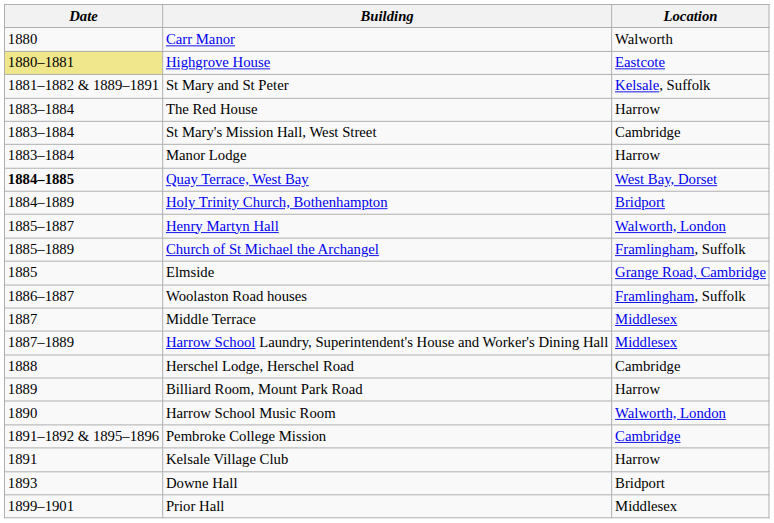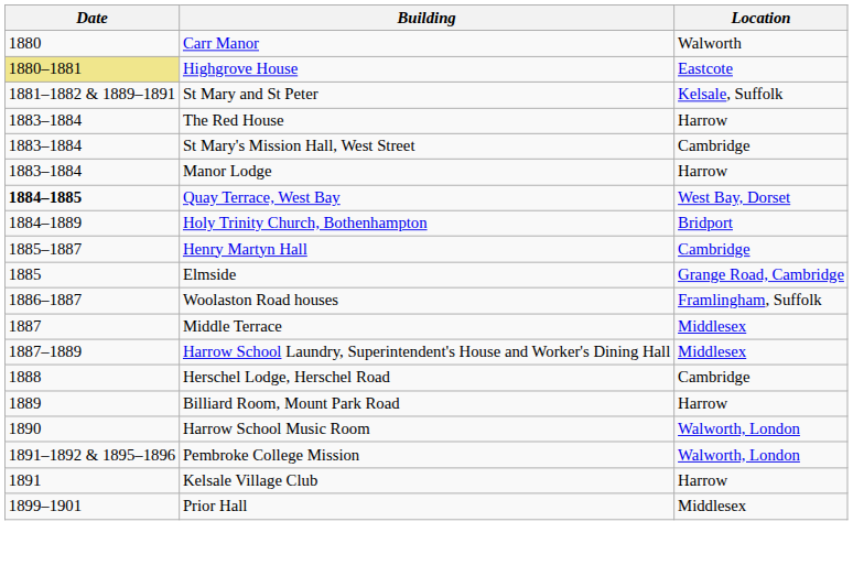 <table class="wikitable">
 <tr>
 <th><em>Date</em></th>
 <th><em>Building</em></th>
 <th><em>Location</em></th>
 </tr>
 <tr>
 <td>1880</td>
 <td><a href='#'>Carr Manor</a></td>
 <td>Walworth</td>
 </tr>
 <tr>
 <td style="background: khaki;">1880–1881</td>
 <td><a href='#'>Highgrove House</a></td>
 <td><a href='#'>Eastcote</a></td>
 </tr>
 <tr>
 <td>1881–1882 & 1889–1891</td>
 <td>St Mary and St Peter</td>
 <td><a href='#'>Kelsale</a>, Suffolk</td>
 </tr>
 <tr>
 <td>1883–1884</td>
 <td>The Red House</td>
 <td>Harrow</td>
 </tr>
 <tr>
 <td>1883–1884</td>
 <td>St Mary's Mission Hall, West Street</td>
 <td>Cambridge</td>
 </tr>
 <tr>
 <td>1883–1884</td>
 <td>Manor Lodge</td>
 <td>Harrow</td>
 </tr>
 <tr>
 <td><strong>1884–1885</strong></td>
 <td><a href='#'>Quay Terrace, West Bay</a></td>
 <td><a href='#'>West Bay, Dorset</a></td>
 </tr>
 <tr>
 <td>1884–1889</td>
 <td><a href='#'>Holy Trinity Church, Bothenhampton</a></td>
 <td><a href='#'>Bridport</a></td>
 </tr>
 <tr>
 <td>1885–1887</td>
 <td><a href='#'>Henry Martyn Hall</a></td>
-<td><a href='#'>Walworth, London</a></td>
-</tr>
-<tr>
-<td>1885–1889</td>
-<td><a href='#'>Church of St Michael the Archangel</a></td>
-<td><a href='#'>Framlingham</a>, Suffolk</td>
+<td><a href='#'>Cambridge</a></td>
 </tr>
 <tr>
 <td>1885</td>
 <td>Elmside</td>
 <td><a href='#'>Grange Road, Cambridge</a></td>
 </tr>
 <tr>
 <td>1886–1887</td>
 <td>Woolaston Road houses</td>
 <td><a href='#'>Framlingham</a>, Suffolk</td>
 </tr>
 <tr>
 <td>1887</td>
 <td>Middle Terrace</td>
 <td><a href='#'>Middlesex</a></td>
 </tr>
 <tr>
 <td>1887–1889</td>
 <td><a href='#'>Harrow School</a> Laundry, Superintendent's House and Worker's Dining Hall</td>
 <td><a href='#'>Middlesex</a></td>
 </tr>
 <tr>
 <td>1888</td>
 <td>Herschel Lodge, Herschel Road</td>
 <td>Cambridge</td>
 </tr>
 <tr>
 <td>1889</td>
 <td>Billiard Room, Mount Park Road</td>
 <td>Harrow</td>
 </tr>
 <tr>
 <td>1890</td>
 <td>Harrow School Music Room</td>
 <td><a href='#'>Walworth, London</a></td>
 </tr>
 <tr>
 <td>1891–1892 & 1895–1896</td>
 <td>Pembroke College Mission</td>
-<td><a href='#'>Cambridge</a></td>
+<td><a href='#'>Walworth, London</a></td>
 </tr>
 <tr>
 <td>1891</td>
 <td>Kelsale Village Club</td>
 <td>Harrow</td>
 </tr>
 <tr>
-<td>1893</td>
-<td>Downe Hall</td>
-<td>Bridport</td>
-</tr>
-<tr>
 <td>1899–1901</td>
 <td>Prior Hall</td>
 <td>Middlesex</td>
 </tr>
 </table>
